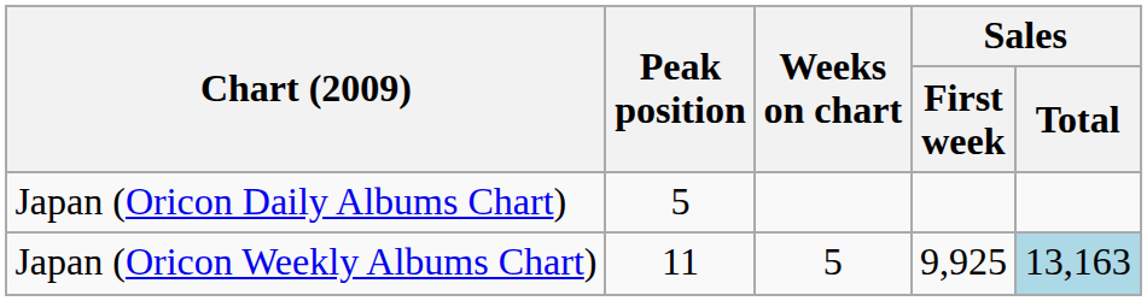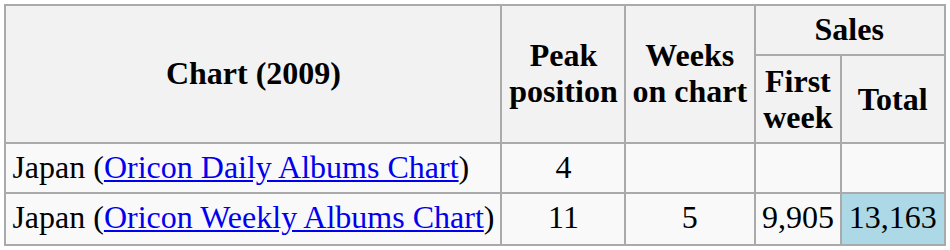 <table class="wikitable sortable" border="1">
 <tr>
 <th rowspan="2">Chart (2009)</th>
 <th rowspan="2">Peak<br>position</th>
 <th rowspan="2">Weeks<br>on chart</th>
 <th colspan="2">Sales</th>
 </tr>
 <tr>
 <th>First<br>week</th>
 <th>Total</th>
 </tr>
 <tr>
 <td>Japan (<a href='#'>Oricon Daily Albums Chart</a>)</td>
-<td style="text-align:center;">5</td>
+<td style="text-align:center;">4</td>
 <td style="text-align:center;"></td>
 <td style="text-align:center;"></td>
 <td></td>
 </tr>
 <tr>
 <td>Japan (<a href='#'>Oricon Weekly Albums Chart</a>)</td>
 <td style="text-align:center;">11</td>
 <td style="text-align:center;">5</td>
-<td style="text-align:center;">9,925</td>
+<td style="text-align:center;">9,905</td>
 <td style="background: lightblue; text-align:center;">13,163</td>
 </tr>
 </table>
